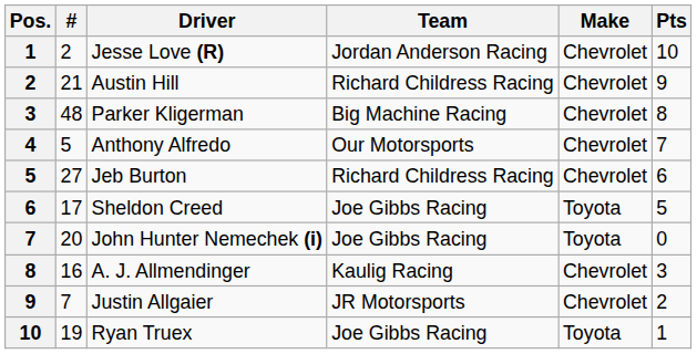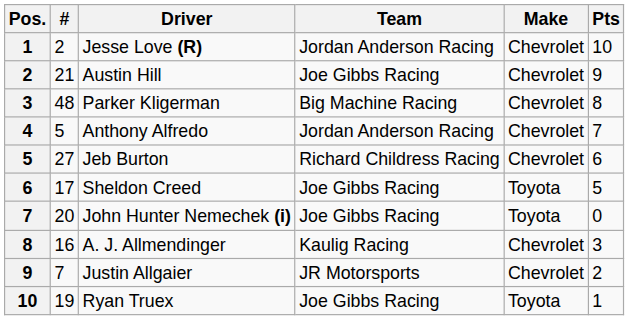 <table class="wikitable" style="font-size:95%">
 <tr>
 <th>Pos.</th>
 <th>#</th>
 <th>Driver</th>
 <th>Team</th>
 <th>Make</th>
 <th>Pts</th>
 </tr>
 <tr>
 <th>1</th>
 <td>2</td>
 <td>Jesse Love <strong>(R)</strong></td>
 <td>Jordan Anderson Racing</td>
 <td>Chevrolet</td>
 <td>10</td>
 </tr>
 <tr>
 <th>2</th>
 <td>21</td>
 <td>Austin Hill</td>
-<td>Richard Childress Racing</td>
+<td>Joe Gibbs Racing</td>
 <td>Chevrolet</td>
 <td>9</td>
 </tr>
 <tr>
 <th>3</th>
 <td>48</td>
 <td>Parker Kligerman</td>
 <td>Big Machine Racing</td>
 <td>Chevrolet</td>
 <td>8</td>
 </tr>
 <tr>
 <th>4</th>
 <td>5</td>
 <td>Anthony Alfredo</td>
-<td>Our Motorsports</td>
+<td>Jordan Anderson Racing</td>
 <td>Chevrolet</td>
 <td>7</td>
 </tr>
 <tr>
 <th>5</th>
 <td>27</td>
 <td>Jeb Burton</td>
 <td>Richard Childress Racing</td>
 <td>Chevrolet</td>
 <td>6</td>
 </tr>
 <tr>
 <th>6</th>
 <td>17</td>
 <td>Sheldon Creed</td>
 <td>Joe Gibbs Racing</td>
 <td>Toyota</td>
 <td>5</td>
 </tr>
 <tr>
 <th>7</th>
 <td>20</td>
 <td>John Hunter Nemechek <strong>(i)</strong></td>
 <td>Joe Gibbs Racing</td>
 <td>Toyota</td>
 <td>0</td>
 </tr>
 <tr>
 <th>8</th>
 <td>16</td>
 <td>A. J. Allmendinger</td>
 <td>Kaulig Racing</td>
 <td>Chevrolet</td>
 <td>3</td>
 </tr>
 <tr>
 <th>9</th>
 <td>7</td>
 <td>Justin Allgaier</td>
 <td>JR Motorsports</td>
 <td>Chevrolet</td>
 <td>2</td>
 </tr>
 <tr>
 <th>10</th>
 <td>19</td>
 <td>Ryan Truex</td>
 <td>Joe Gibbs Racing</td>
 <td>Toyota</td>
 <td>1</td>
 </tr>
 </table>
